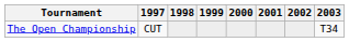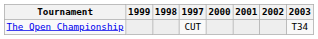 <table class="wikitable" style="font-size:95%;text-align:center;">
 <tr>
 <th>Tournament</th>
+<th>1999</th>
+<th>1998</th>
 <th>1997</th>
-<th>1998</th>
-<th>1999</th>
 <th>2000</th>
 <th>2001</th>
 <th>2002</th>
 <th>2003</th>
 </tr>
 <tr>
 <td align=left><a href='#'>The Open Championship</a></td>
-<td>CUT</td>
 <td style="background:#eeeeee;"></td>
 <td style="background:#eeeeee;"></td>
+<td>CUT</td>
 <td style="background:#eeeeee;"></td>
 <td style="background:#eeeeee;"></td>
 <td style="background:#eeeeee;"></td>
 <td>T34</td>
 </tr>
 </table>
